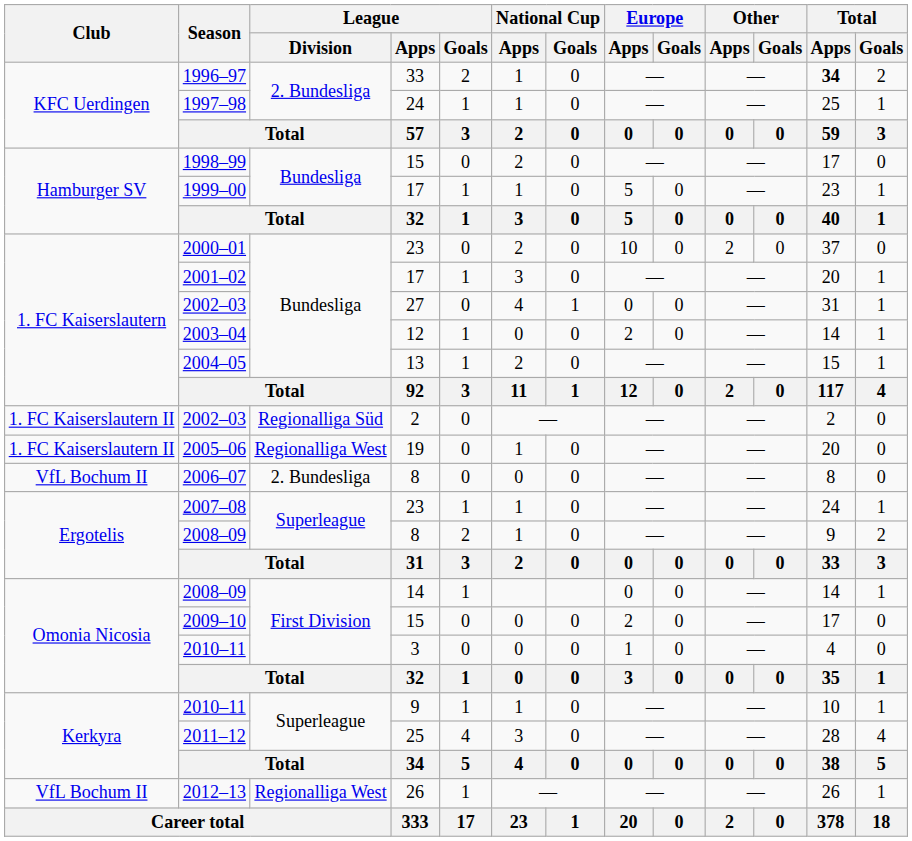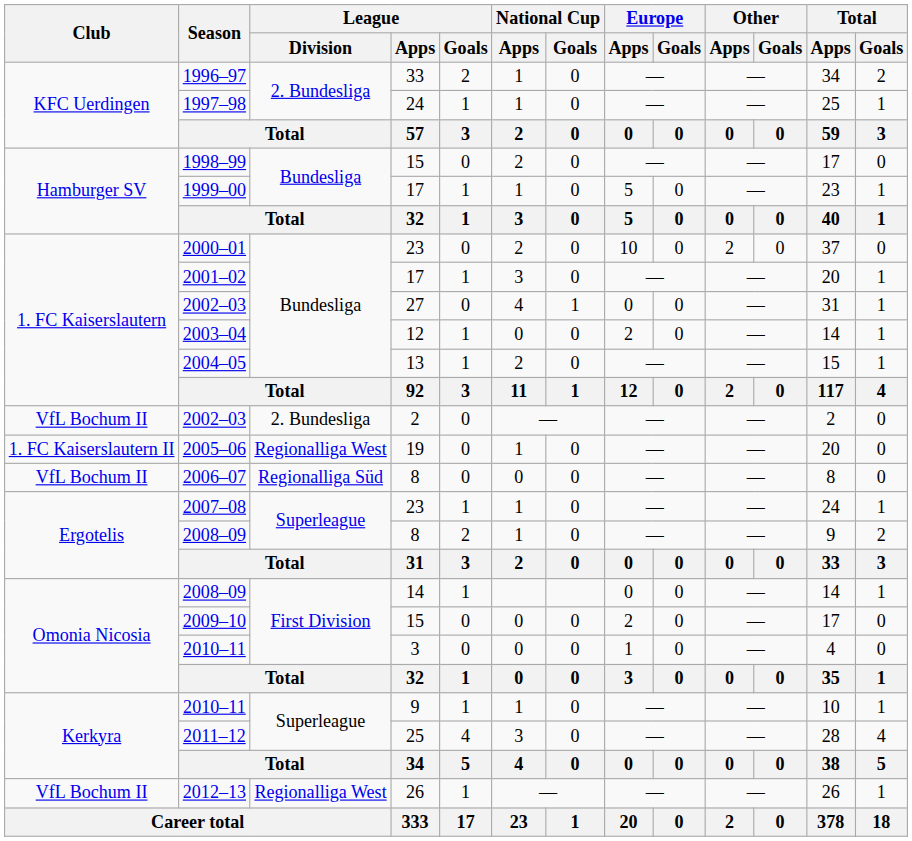 <table class="wikitable" style="text-align:center">
 <tr>
 <th rowspan="2">Club</th>
 <th rowspan="2">Season</th>
 <th colspan="3">League</th>
 <th colspan="2">National Cup</th>
 <th colspan="2"><a href='#'>Europe</a></th>
 <th colspan="2">Other</th>
 <th colspan="2">Total</th>
 </tr>
 <tr>
 <th>Division</th>
 <th>Apps</th>
 <th>Goals</th>
 <th>Apps</th>
 <th>Goals</th>
 <th>Apps</th>
 <th>Goals</th>
 <th>Apps</th>
 <th>Goals</th>
 <th>Apps</th>
 <th>Goals</th>
 </tr>
 <tr>
 <td rowspan="3"><a href='#'>KFC Uerdingen</a></td>
 <td><a href='#'>1996–97</a></td>
 <td rowspan="2"><a href='#'>2. Bundesliga</a></td>
 <td>33</td>
 <td>2</td>
 <td>1</td>
 <td>0</td>
 <td colspan="2">—</td>
 <td colspan="2">—</td>
-<td><strong>34</strong></td>
+<td>34</td>
 <td>2</td>
 </tr>
 <tr>
 <td><a href='#'>1997–98</a></td>
 <td>24</td>
 <td>1</td>
 <td>1</td>
 <td>0</td>
 <td colspan="2">—</td>
 <td colspan="2">—</td>
 <td>25</td>
 <td>1</td>
 </tr>
 <tr>
 <th colspan="2">Total</th>
 <th>57</th>
 <th>3</th>
 <th>2</th>
 <th>0</th>
 <th>0</th>
 <th>0</th>
 <th>0</th>
 <th>0</th>
 <th>59</th>
 <th>3</th>
 </tr>
 <tr>
 <td rowspan="3"><a href='#'>Hamburger SV</a></td>
 <td><a href='#'>1998–99</a></td>
 <td rowspan="2"><a href='#'>Bundesliga</a></td>
 <td>15</td>
 <td>0</td>
 <td>2</td>
 <td>0</td>
 <td colspan="2">—</td>
 <td colspan="2">—</td>
 <td>17</td>
 <td>0</td>
 </tr>
 <tr>
 <td><a href='#'>1999–00</a></td>
 <td>17</td>
 <td>1</td>
 <td>1</td>
 <td>0</td>
 <td>5</td>
 <td>0</td>
 <td colspan="2">—</td>
 <td>23</td>
 <td>1</td>
 </tr>
 <tr>
 <th colspan="2">Total</th>
 <th>32</th>
 <th>1</th>
 <th>3</th>
 <th>0</th>
 <th>5</th>
 <th>0</th>
 <th>0</th>
 <th>0</th>
 <th>40</th>
 <th>1</th>
 </tr>
 <tr>
 <td rowspan="6"><a href='#'>1. FC Kaiserslautern</a></td>
 <td><a href='#'>2000–01</a></td>
 <td rowspan="5">Bundesliga</td>
 <td>23</td>
 <td>0</td>
 <td>2</td>
 <td>0</td>
 <td>10</td>
 <td>0</td>
 <td>2</td>
 <td>0</td>
 <td>37</td>
 <td>0</td>
 </tr>
 <tr>
 <td><a href='#'>2001–02</a></td>
 <td>17</td>
 <td>1</td>
 <td>3</td>
 <td>0</td>
 <td colspan="2">—</td>
 <td colspan="2">—</td>
 <td>20</td>
 <td>1</td>
 </tr>
 <tr>
 <td><a href='#'>2002–03</a></td>
 <td>27</td>
 <td>0</td>
 <td>4</td>
 <td>1</td>
 <td>0</td>
 <td>0</td>
 <td colspan="2">—</td>
 <td>31</td>
 <td>1</td>
 </tr>
 <tr>
 <td><a href='#'>2003–04</a></td>
 <td>12</td>
 <td>1</td>
 <td>0</td>
 <td>0</td>
 <td>2</td>
 <td>0</td>
 <td colspan="2">—</td>
 <td>14</td>
 <td>1</td>
 </tr>
 <tr>
 <td><a href='#'>2004–05</a></td>
 <td>13</td>
 <td>1</td>
 <td>2</td>
 <td>0</td>
 <td colspan="2">—</td>
 <td colspan="2">—</td>
 <td>15</td>
 <td>1</td>
 </tr>
 <tr>
 <th colspan="2">Total</th>
 <th>92</th>
 <th>3</th>
 <th>11</th>
 <th>1</th>
 <th>12</th>
 <th>0</th>
 <th>2</th>
 <th>0</th>
 <th>117</th>
 <th>4</th>
 </tr>
 <tr>
-<td><a href='#'>1. FC Kaiserslautern II</a></td>
+<td><a href='#'>VfL Bochum II</a></td>
 <td><a href='#'>2002–03</a></td>
-<td><a href='#'>Regionalliga Süd</a></td>
+<td>2. Bundesliga</td>
 <td>2</td>
 <td>0</td>
 <td colspan="2">—</td>
 <td colspan="2">—</td>
 <td colspan="2">—</td>
 <td>2</td>
 <td>0</td>
 </tr>
 <tr>
 <td><a href='#'>1. FC Kaiserslautern II</a></td>
 <td><a href='#'>2005–06</a></td>
 <td><a href='#'>Regionalliga West</a></td>
 <td>19</td>
 <td>0</td>
 <td>1</td>
 <td>0</td>
 <td colspan="2">—</td>
 <td colspan="2">—</td>
 <td>20</td>
 <td>0</td>
 </tr>
 <tr>
 <td><a href='#'>VfL Bochum II</a></td>
 <td><a href='#'>2006–07</a></td>
-<td>2. Bundesliga</td>
+<td><a href='#'>Regionalliga Süd</a></td>
 <td>8</td>
 <td>0</td>
 <td>0</td>
 <td>0</td>
 <td colspan="2">—</td>
 <td colspan="2">—</td>
 <td>8</td>
 <td>0</td>
 </tr>
 <tr>
 <td rowspan="3"><a href='#'>Ergotelis</a></td>
 <td><a href='#'>2007–08</a></td>
 <td rowspan="2"><a href='#'>Superleague</a></td>
 <td>23</td>
 <td>1</td>
 <td>1</td>
 <td>0</td>
 <td colspan="2">—</td>
 <td colspan="2">—</td>
 <td>24</td>
 <td>1</td>
 </tr>
 <tr>
 <td><a href='#'>2008–09</a></td>
 <td>8</td>
 <td>2</td>
 <td>1</td>
 <td>0</td>
 <td colspan="2">—</td>
 <td colspan="2">—</td>
 <td>9</td>
 <td>2</td>
 </tr>
 <tr>
 <th colspan="2">Total</th>
 <th>31</th>
 <th>3</th>
 <th>2</th>
 <th>0</th>
 <th>0</th>
 <th>0</th>
 <th>0</th>
 <th>0</th>
 <th>33</th>
 <th>3</th>
 </tr>
 <tr>
 <td rowspan="4"><a href='#'>Omonia Nicosia</a></td>
 <td><a href='#'>2008–09</a></td>
 <td rowspan="3"><a href='#'>First Division</a></td>
 <td>14</td>
 <td>1</td>
 <td></td>
 <td></td>
 <td>0</td>
 <td>0</td>
 <td colspan="2">—</td>
 <td>14</td>
 <td>1</td>
 </tr>
 <tr>
 <td><a href='#'>2009–10</a></td>
 <td>15</td>
 <td>0</td>
 <td>0</td>
 <td>0</td>
 <td>2</td>
 <td>0</td>
 <td colspan="2">—</td>
 <td>17</td>
 <td>0</td>
 </tr>
 <tr>
 <td><a href='#'>2010–11</a></td>
 <td>3</td>
 <td>0</td>
 <td>0</td>
 <td>0</td>
 <td>1</td>
 <td>0</td>
 <td colspan="2">—</td>
 <td>4</td>
 <td>0</td>
 </tr>
 <tr>
 <th colspan="2">Total</th>
 <th>32</th>
 <th>1</th>
 <th>0</th>
 <th>0</th>
 <th>3</th>
 <th>0</th>
 <th>0</th>
 <th>0</th>
 <th>35</th>
 <th>1</th>
 </tr>
 <tr>
 <td rowspan="3"><a href='#'>Kerkyra</a></td>
 <td><a href='#'>2010–11</a></td>
 <td rowspan="2">Superleague</td>
 <td>9</td>
 <td>1</td>
 <td>1</td>
 <td>0</td>
 <td colspan="2">—</td>
 <td colspan="2">—</td>
 <td>10</td>
 <td>1</td>
 </tr>
 <tr>
 <td><a href='#'>2011–12</a></td>
 <td>25</td>
 <td>4</td>
 <td>3</td>
 <td>0</td>
 <td colspan="2">—</td>
 <td colspan="2">—</td>
 <td>28</td>
 <td>4</td>
 </tr>
 <tr>
 <th colspan="2">Total</th>
 <th>34</th>
 <th>5</th>
 <th>4</th>
 <th>0</th>
 <th>0</th>
 <th>0</th>
 <th>0</th>
 <th>0</th>
 <th>38</th>
 <th>5</th>
 </tr>
 <tr>
 <td><a href='#'>VfL Bochum II</a></td>
 <td><a href='#'>2012–13</a></td>
 <td><a href='#'>Regionalliga West</a></td>
 <td>26</td>
 <td>1</td>
 <td colspan="2">—</td>
 <td colspan="2">—</td>
 <td colspan="2">—</td>
 <td>26</td>
 <td>1</td>
 </tr>
 <tr>
 <th colspan="3">Career total</th>
 <th>333</th>
 <th>17</th>
 <th>23</th>
 <th>1</th>
 <th>20</th>
 <th>0</th>
 <th>2</th>
 <th>0</th>
 <th>378</th>
 <th>18</th>
 </tr>
 </table>
